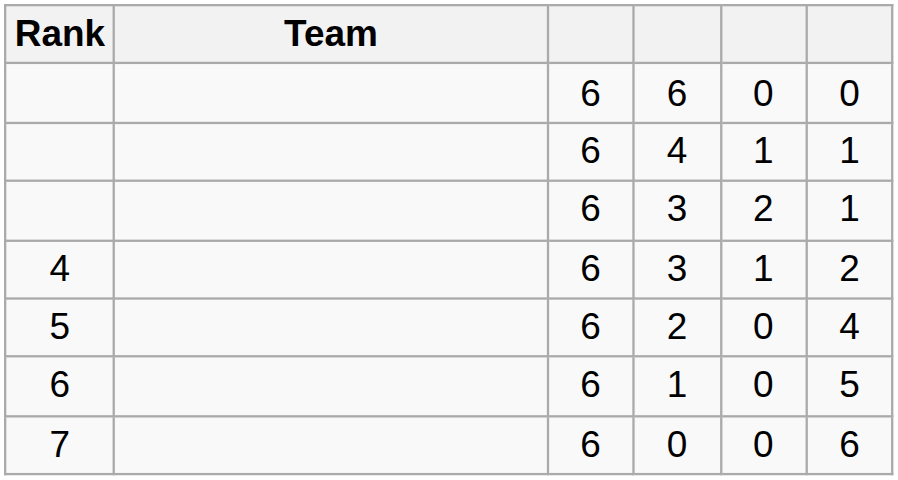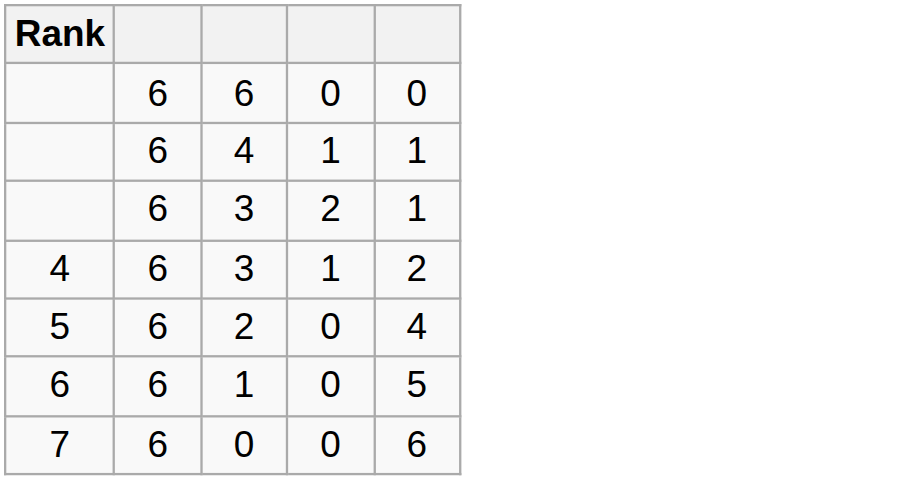 <table class="wikitable" style="text-align: center;">
 <tr>
 <th width=40>Rank</th>
-<th width=180>Team</th>
 <th width=30></th>
 <th width=30></th>
 <th width=30></th>
 <th width=30></th>
 </tr>
 <tr>
 <td></td>
-<td align=left></td>
 <td>6</td>
 <td>6</td>
 <td>0</td>
 <td>0</td>
 </tr>
 <tr>
 <td></td>
-<td align=left></td>
 <td>6</td>
 <td>4</td>
 <td>1</td>
 <td>1</td>
 </tr>
 <tr>
 <td></td>
-<td align=left></td>
 <td>6</td>
 <td>3</td>
 <td>2</td>
 <td>1</td>
 </tr>
 <tr>
 <td>4</td>
-<td align=left></td>
 <td>6</td>
 <td>3</td>
 <td>1</td>
 <td>2</td>
 </tr>
 <tr>
 <td>5</td>
-<td align=left></td>
 <td>6</td>
 <td>2</td>
 <td>0</td>
 <td>4</td>
 </tr>
 <tr>
 <td>6</td>
-<td align=left></td>
 <td>6</td>
 <td>1</td>
 <td>0</td>
 <td>5</td>
 </tr>
 <tr>
 <td>7</td>
-<td align=left></td>
 <td>6</td>
 <td>0</td>
 <td>0</td>
 <td>6</td>
 </tr>
 </table>
